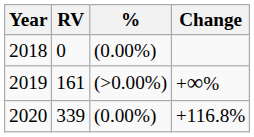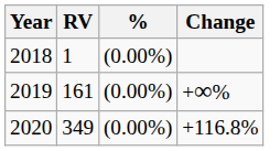 <table class="wikitable">
 <tr>
 <th>Year</th>
 <th>RV</th>
 <th>%</th>
 <th>Change</th>
 </tr>
 <tr>
 <td>2018</td>
-<td>0</td>
+<td>1</td>
 <td>(0.00%)</td>
 <td></td>
 </tr>
 <tr>
 <td>2019</td>
 <td>161</td>
-<td>(>0.00%)</td>
+<td>(0.00%)</td>
 <td> +<big>∞</big>%</td>
 </tr>
 <tr>
 <td>2020</td>
-<td>339</td>
+<td>349</td>
 <td>(0.00%)</td>
 <td> +116.8%</td>
 </tr>
 </table>
